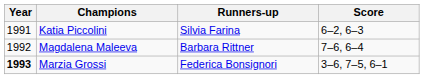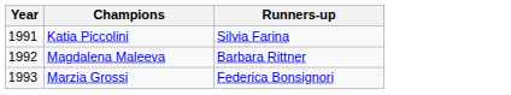 <table class="wikitable">
 <tr>
 <th style="width:40px">Year</th>
 <th style="width:200px">Champions</th>
 <th style="width:200px">Runners-up</th>
-<th style="width:140px" class="unsortable">Score</th>
 </tr>
 <tr>
 <td>1991</td>
 <td> <a href='#'>Katia Piccolini</a></td>
 <td> <a href='#'>Silvia Farina</a></td>
-<td>6–2, 6–3</td>
 </tr>
 <tr>
 <td>1992</td>
 <td> <a href='#'>Magdalena Maleeva</a></td>
 <td> <a href='#'>Barbara Rittner</a></td>
-<td>7–6, 6–4</td>
 </tr>
 <tr>
-<td><strong>1993</strong></td>
+<td>1993</td>
 <td> <a href='#'>Marzia Grossi</a></td>
 <td> <a href='#'>Federica Bonsignori</a></td>
-<td>3–6, 7–5, 6–1</td>
 </tr>
 </table>
